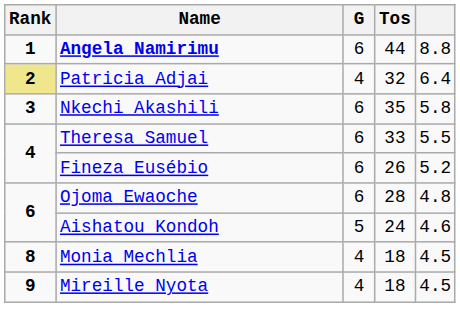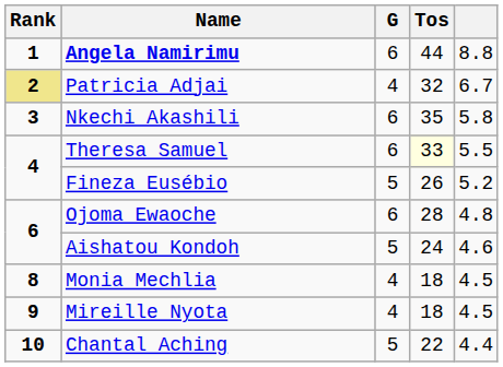 <table class="wikitable" style="text-align:center; font-size:90%;">
 <tr>
 <th width=10px>Rank</th>
 <th width=185px>Name</th>
 <th width=15px>G</th>
 <th width=10px>Tos</th>
 <th width=10px></th>
 </tr>
 <tr>
 <td><strong>1</strong></td>
 <td align=left> <strong><a href='#'>Angela Namirimu</a></strong></td>
 <td>6</td>
 <td>44</td>
 <td>8.8</td>
 </tr>
 <tr>
 <td style="background: khaki;"><strong>2</strong></td>
 <td align=left> <a href='#'>Patricia Adjai</a></td>
 <td>4</td>
 <td>32</td>
-<td>6.4</td>
+<td>6.7</td>
 </tr>
 <tr>
 <td><strong>3</strong></td>
 <td align=left> <a href='#'>Nkechi Akashili</a></td>
 <td>6</td>
 <td>35</td>
 <td>5.8</td>
 </tr>
 <tr>
 <td rowspan=2><strong>4</strong></td>
 <td align=left> <a href='#'>Theresa Samuel</a></td>
 <td>6</td>
-<td>33</td>
+<td style="background: lightyellow;">33</td>
 <td>5.5</td>
 </tr>
 <tr>
 <td align=left> <a href='#'>Fineza Eusébio</a></td>
-<td>6</td>
+<td>5</td>
 <td>26</td>
 <td>5.2</td>
 </tr>
 <tr>
 <td rowspan=2><strong>6</strong></td>
 <td align=left> <a href='#'>Ojoma Ewaoche</a></td>
 <td>6</td>
 <td>28</td>
 <td>4.8</td>
 </tr>
 <tr>
 <td align=left> <a href='#'>Aishatou Kondoh</a></td>
 <td>5</td>
 <td>24</td>
 <td>4.6</td>
 </tr>
 <tr>
 <td><strong>8</strong></td>
 <td align=left> <a href='#'>Monia Mechlia</a></td>
 <td>4</td>
 <td>18</td>
 <td>4.5</td>
 </tr>
 <tr>
 <td><strong>9</strong></td>
 <td align=left> <a href='#'>Mireille Nyota</a></td>
 <td>4</td>
 <td>18</td>
 <td>4.5</td>
 </tr>
+<tr>
+<td><strong>10</strong></td>
+<td align=left> <a href='#'>Chantal Aching</a></td>
+<td>5</td>
+<td>22</td>
+<td>4.4</td>
+</tr>
 </table>
